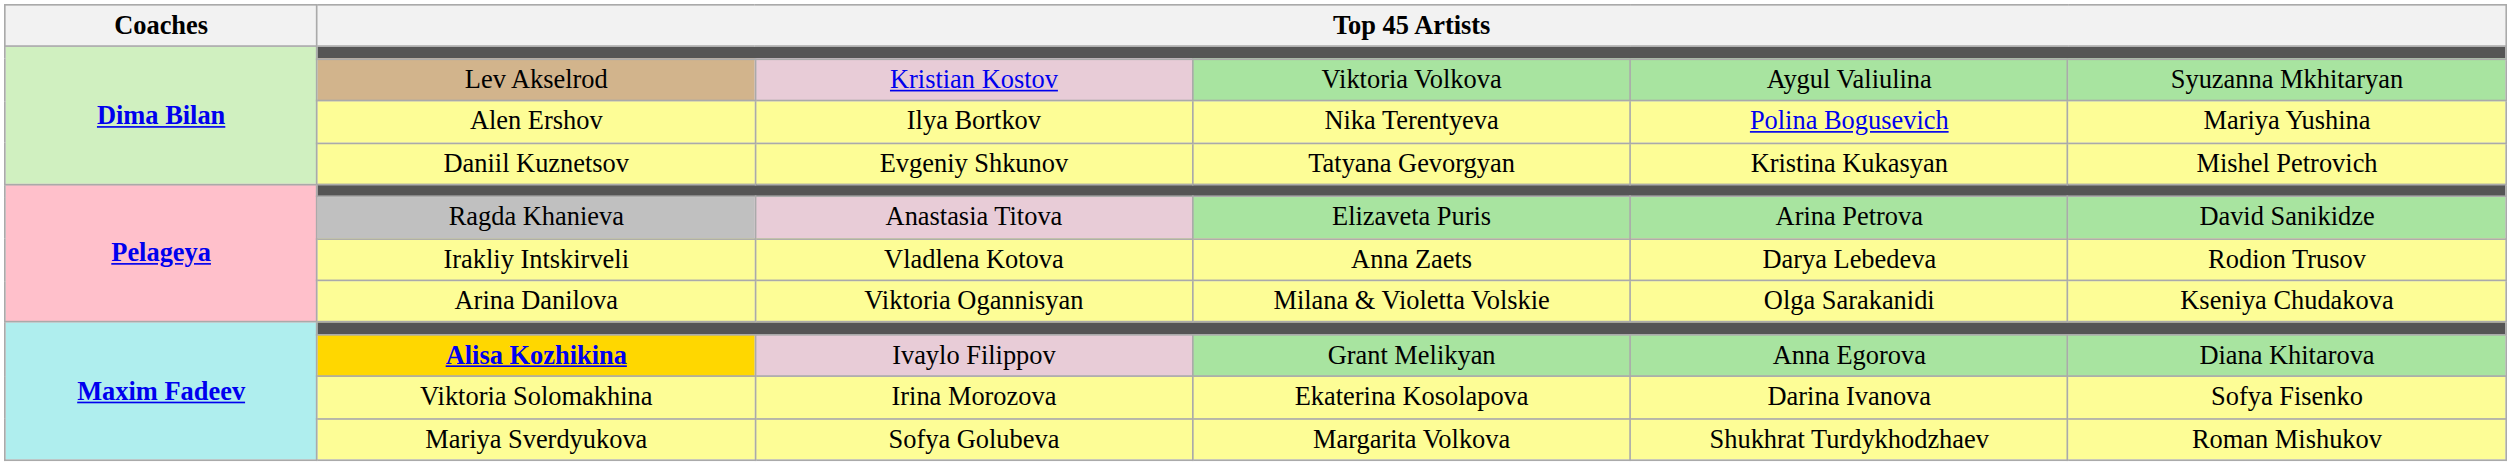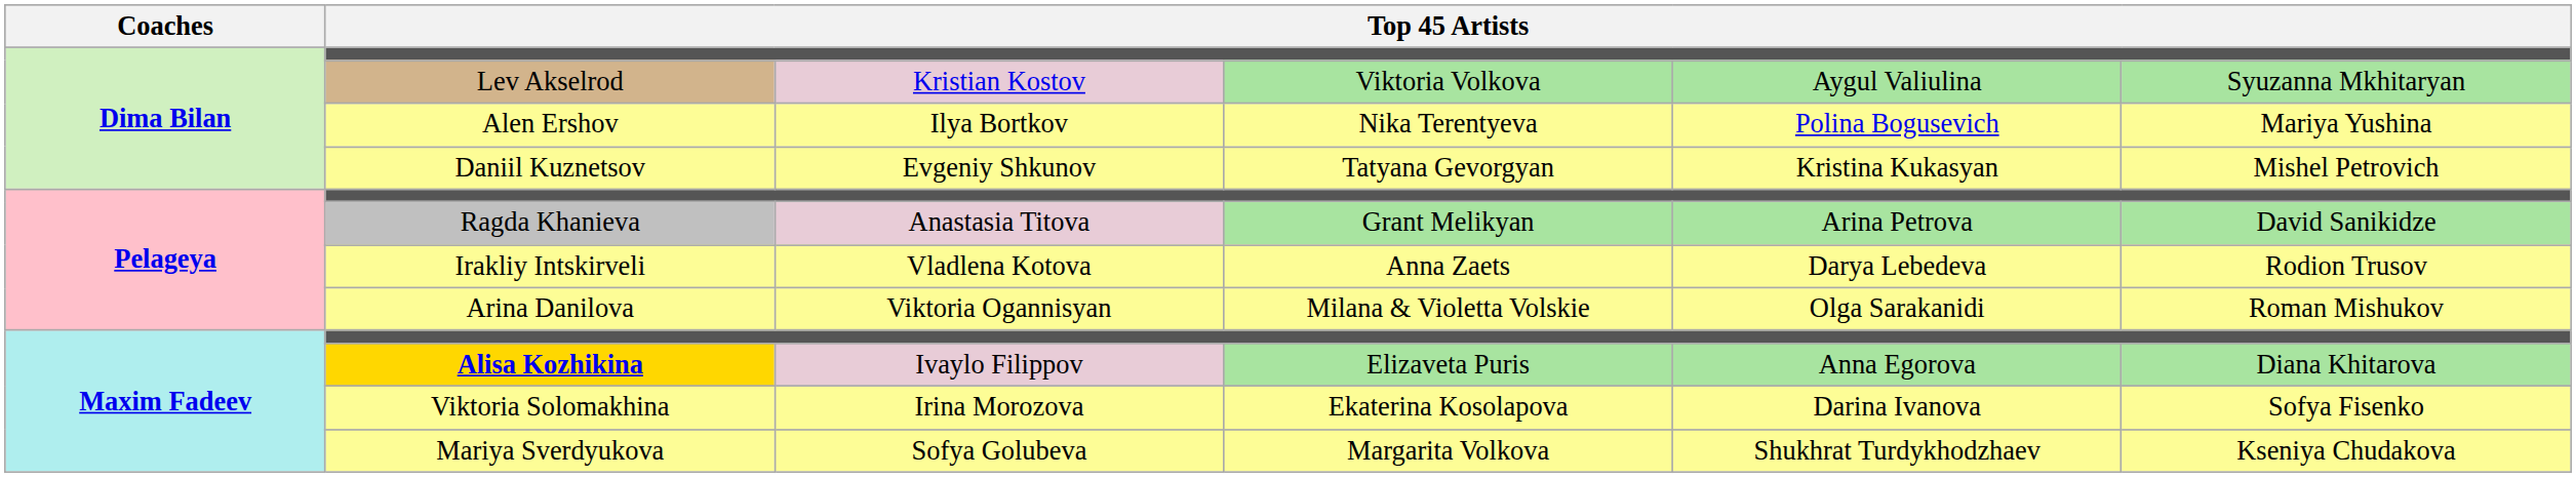 <table class="wikitable" style="text-align:center; width:120%;">
 <tr>
 <th scope="col" width="10%">Coaches</th>
 <th scope="col" width="90%" colspan="10">Top 45 Artists</th>
 </tr>
 <tr>
 <th rowspan=4 style="background:#d0f0c0;"><a href='#'>Dima Bilan</a></th>
 <td colspan="6" style="background:#555555"></td>
 </tr>
 <tr>
 <td width="14%" style="background:tan">Lev Akselrod</td>
 <td width="14%" style="background:#E8CCD7"><a href='#'>Kristian Kostov</a></td>
 <td width="14%" style="background:#A8E4A0">Viktoria Volkova</td>
 <td width="14%" style="background:#A8E4A0">Aygul Valiulina</td>
 <td width="14%" style="background:#A8E4A0">Syuzanna Mkhitaryan</td>
 </tr>
 <tr>
 <td style="background:#FDFD96">Alen Ershov</td>
 <td style="background:#FDFD96">Ilya Bortkov</td>
 <td style="background:#FDFD96">Nika Terentyeva</td>
 <td style="background:#FDFD96"><a href='#'>Polina Bogusevich</a></td>
 <td style="background:#FDFD96">Mariya Yushina</td>
 </tr>
 <tr>
 <td style="background:#FDFD96">Daniil Kuznetsov</td>
 <td style="background:#FDFD96">Evgeniy Shkunov</td>
 <td style="background:#FDFD96">Tatyana Gevorgyan</td>
 <td style="background:#FDFD96">Kristina Kukasyan</td>
 <td style="background:#FDFD96">Mishel Petrovich</td>
 </tr>
 <tr>
 <th rowspan=4 style="background:pink;"><a href='#'>Pelageya</a></th>
 <td colspan="6" style="background:#555555"></td>
 </tr>
 <tr>
 <td style="background:silver">Ragda Khanieva</td>
 <td style="background:#E8CCD7">Anastasia Titova</td>
-<td style="background:#A8E4A0">Elizaveta Puris</td>
+<td style="background:#A8E4A0">Grant Melikyan</td>
 <td style="background:#A8E4A0">Arina Petrova</td>
 <td style="background:#A8E4A0">David Sanikidze</td>
 </tr>
 <tr>
 <td style="background:#FDFD96">Irakliy Intskirveli</td>
 <td style="background:#FDFD96">Vladlena Kotova</td>
 <td style="background:#FDFD96">Anna Zaets</td>
 <td style="background:#FDFD96">Darya Lebedeva</td>
 <td style="background:#FDFD96">Rodion Trusov</td>
 </tr>
 <tr>
 <td style="background:#FDFD96">Arina Danilova</td>
 <td style="background:#FDFD96">Viktoria Ogannisyan</td>
 <td style="background:#FDFD96">Milana & Violetta Volskie</td>
 <td style="background:#FDFD96">Olga Sarakanidi</td>
-<td style="background:#FDFD96">Kseniya Chudakova</td>
+<td style="background:#FDFD96">Roman Mishukov</td>
 </tr>
 <tr>
 <th rowspan=4 style="background:#afeeee;"><a href='#'>Maxim Fadeev</a></th>
 <td colspan="6" style="background:#555555"></td>
 </tr>
 <tr>
 <td style="background:gold"><strong><a href='#'>Alisa Kozhikina</a></strong></td>
 <td style="background:#E8CCD7">Ivaylo Filippov</td>
-<td style="background:#A8E4A0">Grant Melikyan</td>
+<td style="background:#A8E4A0">Elizaveta Puris</td>
 <td style="background:#A8E4A0">Anna Egorova</td>
 <td style="background:#A8E4A0">Diana Khitarova</td>
 </tr>
 <tr>
 <td style="background:#FDFD96">Viktoria Solomakhina</td>
 <td style="background:#FDFD96">Irina Morozova</td>
 <td style="background:#FDFD96">Ekaterina Kosolapova</td>
 <td style="background:#FDFD96">Darina Ivanova</td>
 <td style="background:#FDFD96">Sofya Fisenko</td>
 </tr>
 <tr>
 <td style="background:#FDFD96">Mariya Sverdyukova</td>
 <td style="background:#FDFD96">Sofya Golubeva</td>
 <td style="background:#FDFD96">Margarita Volkova</td>
 <td style="background:#FDFD96">Shukhrat Turdykhodzhaev</td>
-<td style="background:#FDFD96">Roman Mishukov</td>
+<td style="background:#FDFD96">Kseniya Chudakova</td>
 </tr>
 </table>
